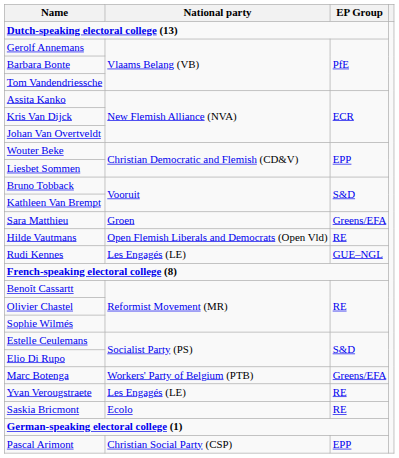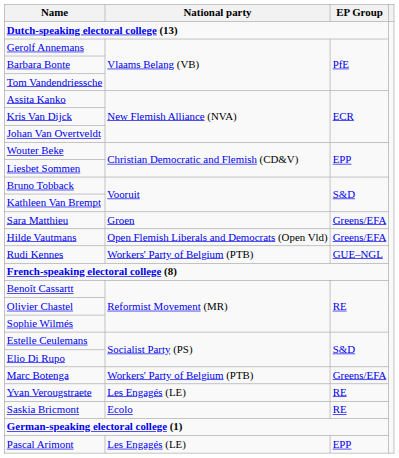 <table class="sortable wikitable">
 <tr>
 <th>Name</th>
 <th>National party</th>
 <th>EP Group</th>
 <th></th>
 </tr>
 <tr>
 <td colspan="3"><strong><a href='#'>Dutch-speaking electoral college</a> (13)</strong></td>
 <td rowspan="25"></td>
 </tr>
 <tr>
 <td><a href='#'>Gerolf Annemans</a></td>
 <td rowspan="3"> <a href='#'>Vlaams Belang</a> (VB)</td>
 <td rowspan="3"> <a href='#'>PfE</a></td>
 </tr>
 <tr>
 <td><a href='#'>Barbara Bonte</a></td>
 </tr>
 <tr>
 <td><a href='#'>Tom Vandendriessche</a></td>
 </tr>
 <tr>
 <td><a href='#'>Assita Kanko</a></td>
 <td rowspan="3"> <a href='#'>New Flemish Alliance</a> (NVA)</td>
 <td rowspan="3"> <a href='#'>ECR</a></td>
 </tr>
 <tr>
 <td><a href='#'>Kris Van Dijck</a></td>
 </tr>
 <tr>
 <td><a href='#'>Johan Van Overtveldt</a></td>
 </tr>
 <tr>
 <td><a href='#'>Wouter Beke</a></td>
 <td rowspan="2"> <a href='#'>Christian Democratic and Flemish</a> (CD&V)</td>
 <td rowspan="2"> <a href='#'>EPP</a></td>
 </tr>
 <tr>
 <td><a href='#'>Liesbet Sommen</a></td>
 </tr>
 <tr>
 <td><a href='#'>Bruno Tobback</a></td>
 <td rowspan="2"> <a href='#'>Vooruit</a></td>
 <td rowspan="2"> <a href='#'>S&D</a></td>
 </tr>
 <tr>
 <td><a href='#'>Kathleen Van Brempt</a></td>
 </tr>
 <tr>
 <td><a href='#'>Sara Matthieu</a></td>
 <td> <a href='#'>Groen</a></td>
 <td> <a href='#'>Greens/EFA</a></td>
 </tr>
 <tr>
 <td><a href='#'>Hilde Vautmans</a></td>
 <td> <a href='#'>Open Flemish Liberals and Democrats</a> (Open Vld)</td>
-<td> <a href='#'>RE</a></td>
+<td> <a href='#'>Greens/EFA</a></td>
 </tr>
 <tr>
 <td><a href='#'>Rudi Kennes</a></td>
-<td> <a href='#'>Les Engagés</a> (LE)</td>
+<td> <a href='#'>Workers' Party of Belgium</a> (PTB)</td>
 <td> <a href='#'>GUE–NGL</a></td>
 </tr>
 <tr>
 <td colspan="3"><strong><a href='#'>French-speaking electoral college</a> (8)</strong></td>
 </tr>
 <tr>
 <td><a href='#'>Benoît Cassartt</a></td>
 <td rowspan="3"> <a href='#'>Reformist Movement</a> (MR)</td>
 <td rowspan="3"> <a href='#'>RE</a></td>
 </tr>
 <tr>
 <td><a href='#'>Olivier Chastel</a></td>
 </tr>
 <tr>
 <td><a href='#'>Sophie Wilmés</a></td>
 </tr>
 <tr>
 <td><a href='#'>Estelle Ceulemans</a></td>
 <td rowspan="2"> <a href='#'>Socialist Party</a> (PS)</td>
 <td rowspan="2"> <a href='#'>S&D</a></td>
 </tr>
 <tr>
 <td><a href='#'>Elio Di Rupo</a></td>
 </tr>
 <tr>
 <td><a href='#'>Marc Botenga</a></td>
 <td> <a href='#'>Workers' Party of Belgium</a> (PTB)</td>
 <td> <a href='#'>Greens/EFA</a></td>
 </tr>
 <tr>
 <td><a href='#'>Yvan Verougstraete</a></td>
 <td> <a href='#'>Les Engagés</a> (LE)</td>
 <td> <a href='#'>RE</a></td>
 </tr>
 <tr>
 <td><a href='#'>Saskia Bricmont</a></td>
 <td> <a href='#'>Ecolo</a></td>
 <td> <a href='#'>RE</a></td>
 </tr>
 <tr>
 <td colspan="3"><strong><a href='#'>German-speaking electoral college</a> (1)</strong></td>
 </tr>
 <tr>
 <td><a href='#'>Pascal Arimont</a></td>
-<td> <a href='#'>Christian Social Party</a> (CSP)</td>
+<td> <a href='#'>Les Engagés</a> (LE)</td>
 <td> <a href='#'>EPP</a></td>
 </tr>
 </table>
